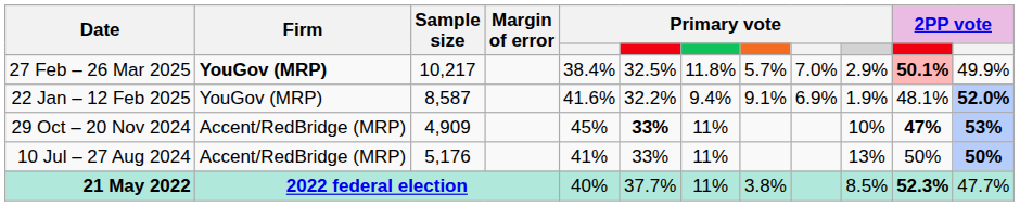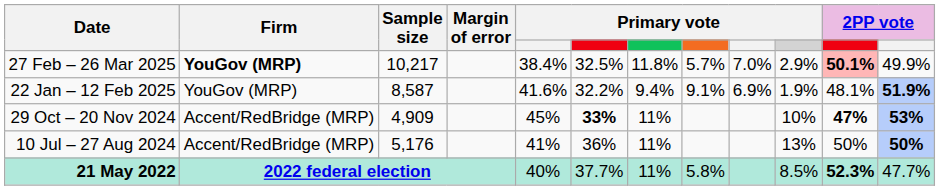 <table class="nowrap wikitable tpl-blanktable" style=text-align:center;font-size:90%>
 <tr>
 <th rowspan=2>Date</th>
 <th rowspan=2>Firm</th>
 <th rowspan=2>Sample<br>size</th>
 <th rowspan=2>Margin<br>of error</th>
 <th colspan=6>Primary vote</th>
 <th colspan=2 class=unsortable style=background:#ebbce3><a href='#'>2PP vote</a></th>
 </tr>
 <tr>
 <th class="unsortable" style=background:></th>
 <th class="unsortable" style="background:#F00011"></th>
 <th class=unsortable style=background:#10C25B></th>
 <th class=unsortable style=background:#f36c21></th>
 <th class=unsortable style=background:></th>
 <th class=unsortable style=background:lightgray></th>
 <th class="unsortable" style="background:#F00011"></th>
 <th class="unsortable" style=background:></th>
 </tr>
 <tr>
 <td align=right>27 Feb – 26 Mar 2025</td>
 <td align=left><strong>YouGov (MRP)</strong></td>
 <td>10,217</td>
 <td></td>
 <td>38.4%</td>
 <td>32.5%</td>
 <td>11.8%</td>
 <td>5.7%</td>
 <td>7.0%</td>
 <td>2.9%</td>
 <th style=background:#FFB6B6>50.1%</th>
 <td>49.9%</td>
 </tr>
 <tr>
 <td align=right>22 Jan – 12 Feb 2025</td>
 <td align=left>YouGov (MRP)</td>
 <td>8,587</td>
 <td></td>
 <td>41.6%</td>
 <td>32.2%</td>
 <td>9.4%</td>
 <td>9.1%</td>
 <td>6.9%</td>
 <td>1.9%</td>
 <td>48.1%</td>
-<th style="background:#B6CDFB">52.0%</th>
+<th style="background:#B6CDFB">51.9%</th>
 </tr>
 <tr>
 <td align=right>29 Oct – 20 Nov 2024</td>
 <td align=left>Accent/RedBridge (MRP)</td>
 <td>4,909</td>
 <td></td>
 <td>45%</td>
 <td><strong>33%</strong></td>
 <td>11%</td>
 <td></td>
 <td></td>
 <td>10%</td>
 <td><strong>47%</strong></td>
 <th style="background:#B6CDFB">53%</th>
 </tr>
 <tr>
 <td align=right>10 Jul – 27 Aug 2024</td>
 <td align=left>Accent/RedBridge (MRP)</td>
 <td>5,176</td>
 <td></td>
 <td>41%</td>
-<td>33%</td>
+<td>36%</td>
 <td>11%</td>
 <td></td>
 <td></td>
 <td>13%</td>
 <td>50%</td>
 <th style="background:#B6CDFB">50%</th>
 </tr>
 <tr style="background:#b0e9db">
 <td style="text-align:right" data-sort-value="21-May-2022"><strong>21 May 2022</strong></td>
 <td colspan="3" style="text-align:center"><strong><a href='#'>2022 federal election</a></strong></td>
 <td>40%</td>
 <td>37.7%</td>
 <td>11%</td>
-<td>3.8%</td>
+<td>5.8%</td>
 <td></td>
 <td>8.5%</td>
 <td><strong>52.3%</strong></td>
 <td>47.7%</td>
 </tr>
 </table>
